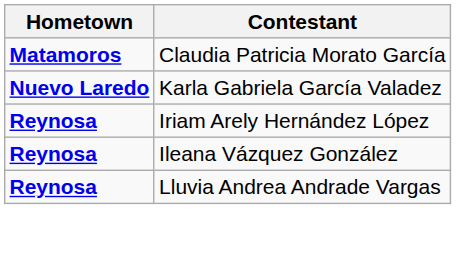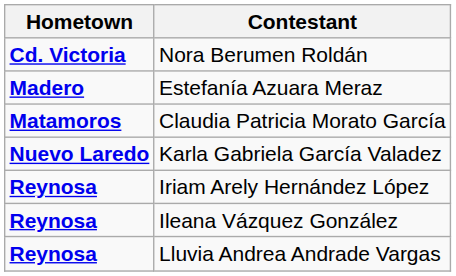 <table class="wikitable sortable" style="font-size: 95%;">
 <tr>
 <th>Hometown</th>
 <th>Contestant</th>
+</tr>
+<tr>
+<td><strong><a href='#'>Cd. Victoria</a></strong></td>
+<td>Nora Berumen Roldán</td>
+</tr>
+<tr>
+<td><strong><a href='#'>Madero</a></strong></td>
+<td>Estefanía Azuara Meraz</td>
 </tr>
 <tr>
 <td><strong><a href='#'>Matamoros</a></strong></td>
 <td>Claudia Patricia Morato García</td>
 </tr>
 <tr>
 <td><strong><a href='#'>Nuevo Laredo</a></strong></td>
 <td>Karla Gabriela García Valadez</td>
 </tr>
 <tr>
 <td><strong><a href='#'>Reynosa</a></strong></td>
 <td>Iriam Arely Hernández López</td>
 </tr>
 <tr>
 <td><strong><a href='#'>Reynosa</a></strong></td>
 <td>Ileana Vázquez González</td>
 </tr>
 <tr>
 <td><strong><a href='#'>Reynosa</a></strong></td>
 <td>Lluvia Andrea Andrade Vargas</td>
 </tr>
 </table>
